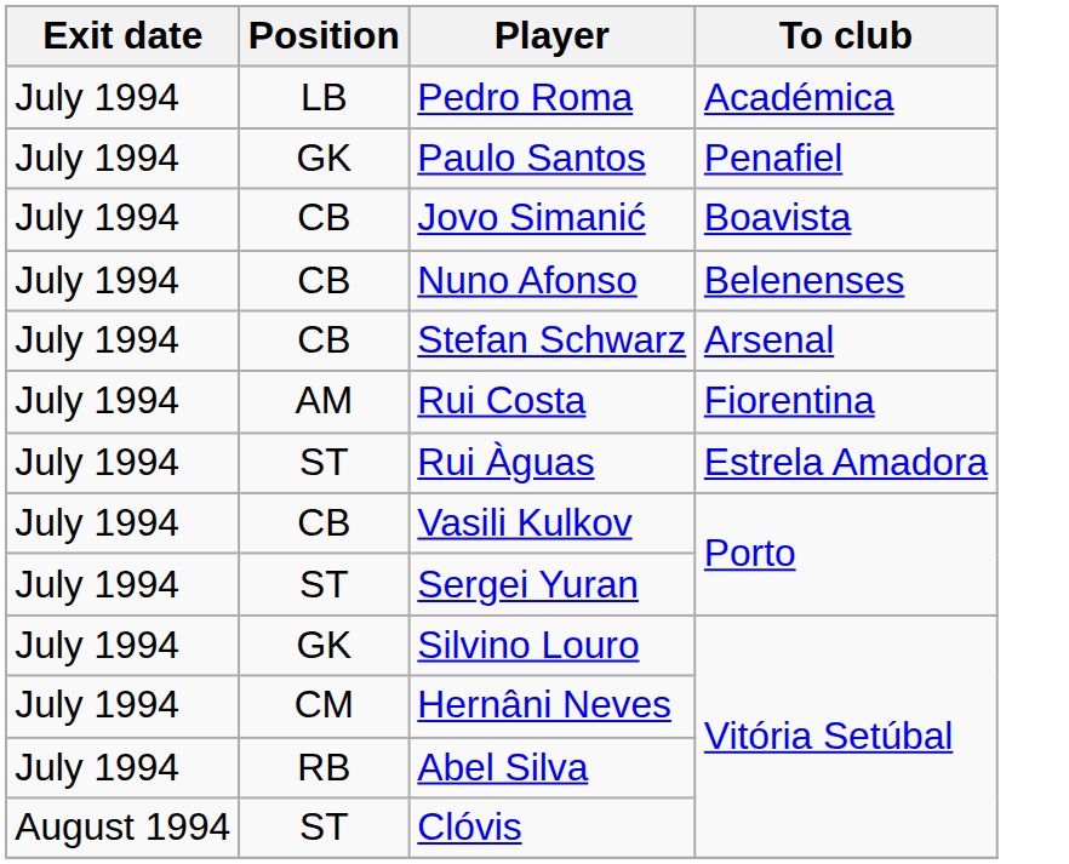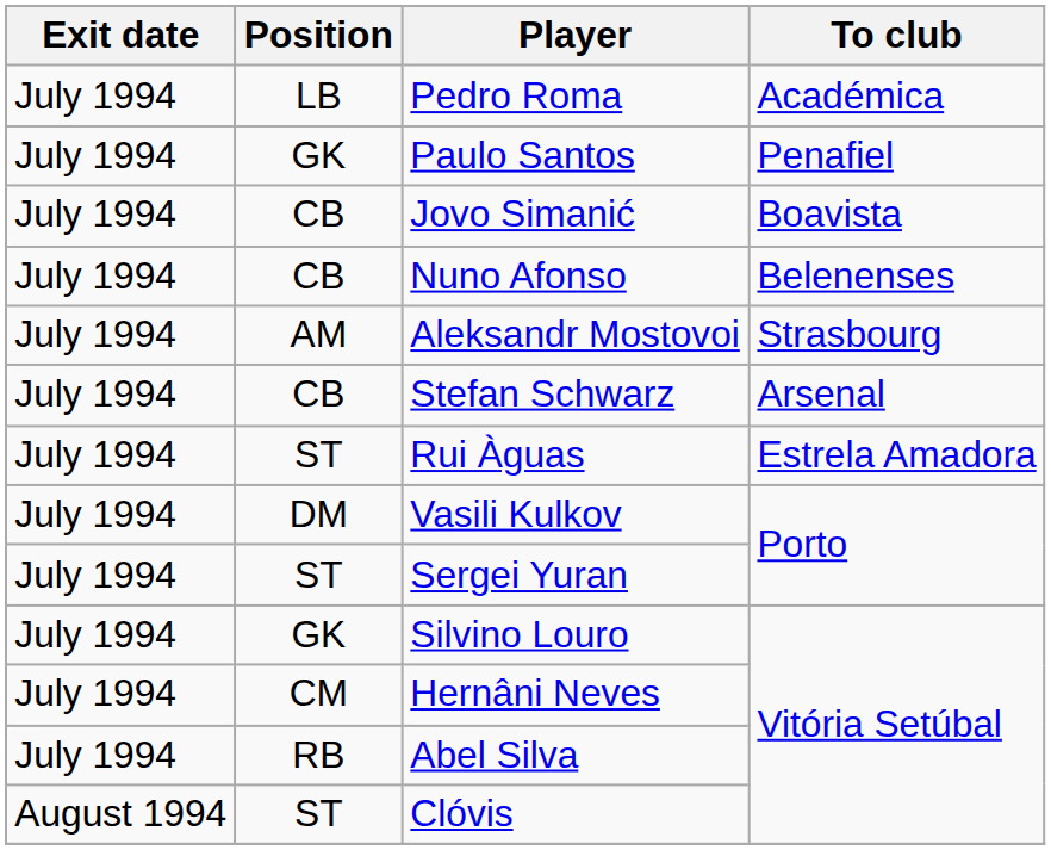 <table class="wikitable">
 <tr>
 <th>Exit date</th>
 <th>Position</th>
 <th>Player</th>
 <th>To club</th>
 </tr>
 <tr>
 <td>July 1994</td>
 <td style="text-align:center;">LB</td>
 <td style="text-align:left;"><a href='#'>Pedro Roma</a></td>
 <td style="text-align:left;"><a href='#'>Académica</a></td>
 </tr>
 <tr>
 <td>July 1994</td>
 <td style="text-align:center;">GK</td>
 <td style="text-align:left;"><a href='#'>Paulo Santos</a></td>
 <td style="text-align:left;"><a href='#'>Penafiel</a></td>
 </tr>
 <tr>
 <td>July 1994</td>
 <td style="text-align:center;">CB</td>
 <td style="text-align:left;"><a href='#'>Jovo Simanić</a></td>
 <td style="text-align:left;"><a href='#'>Boavista</a></td>
 </tr>
 <tr>
 <td>July 1994</td>
 <td style="text-align:center;">CB</td>
 <td style="text-align:left;"><a href='#'>Nuno Afonso</a></td>
 <td style="text-align:left;"><a href='#'>Belenenses</a></td>
 </tr>
 <tr>
 <td>July 1994</td>
+<td style="text-align:center;">AM</td>
+<td style="text-align:left;"><a href='#'>Aleksandr Mostovoi</a></td>
+<td style="text-align:left;"><a href='#'>Strasbourg</a></td>
+</tr>
+<tr>
+<td>July 1994</td>
 <td style="text-align:center;">CB</td>
 <td style="text-align:left;"><a href='#'>Stefan Schwarz</a></td>
 <td style="text-align:left;"><a href='#'>Arsenal</a></td>
-</tr>
-<tr>
-<td>July 1994</td>
-<td style="text-align:center;">AM</td>
-<td style="text-align:left;"><a href='#'>Rui Costa</a></td>
-<td style="text-align:left;"><a href='#'>Fiorentina</a></td>
 </tr>
 <tr>
 <td>July 1994</td>
 <td style="text-align:center;">ST</td>
 <td style="text-align:left;"><a href='#'>Rui Àguas</a></td>
 <td style="text-align:left;"><a href='#'>Estrela Amadora</a></td>
 </tr>
 <tr>
 <td>July 1994</td>
-<td style="text-align:center;">CB</td>
+<td style="text-align:center;">DM</td>
 <td style="text-align:left;"><a href='#'>Vasili Kulkov</a></td>
 <td rowspan="2"><a href='#'>Porto</a></td>
 </tr>
 <tr>
 <td>July 1994</td>
 <td style="text-align:center;">ST</td>
 <td style="text-align:left;"><a href='#'>Sergei Yuran</a></td>
 </tr>
 <tr>
 <td>July 1994</td>
 <td style="text-align:center;">GK</td>
 <td style="text-align:left;"><a href='#'>Silvino Louro</a></td>
 <td rowspan="4"><a href='#'>Vitória Setúbal</a></td>
 </tr>
 <tr>
 <td>July 1994</td>
 <td style="text-align:center;">CM</td>
 <td style="text-align:left;"><a href='#'>Hernâni Neves</a></td>
 </tr>
 <tr>
 <td>July 1994</td>
 <td style="text-align:center;">RB</td>
 <td style="text-align:left;"><a href='#'>Abel Silva</a></td>
 </tr>
 <tr>
 <td>August 1994</td>
 <td style="text-align:center;">ST</td>
 <td style="text-align:left;"><a href='#'>Clóvis</a></td>
 </tr>
 <tr>
 </tr>
 </table>
